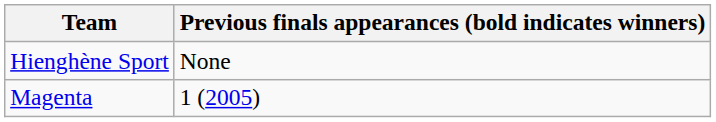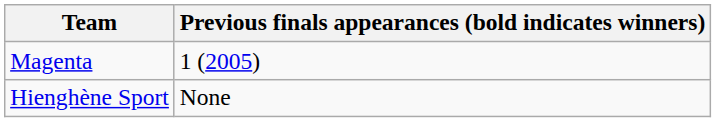 <table class="wikitable">
 <tr>
 <th>Team</th>
 <th>Previous finals appearances (bold indicates winners)</th>
 </tr>
 <tr>
+<td> <a href='#'>Magenta</a></td>
+<td>1 (<a href='#'>2005</a>)</td>
+</tr>
+<tr>
 <td> <a href='#'>Hienghène Sport</a></td>
 <td>None</td>
 </tr>
-<tr>
-<td> <a href='#'>Magenta</a></td>
-<td>1 (<a href='#'>2005</a>)</td>
-</tr>
 </table>
